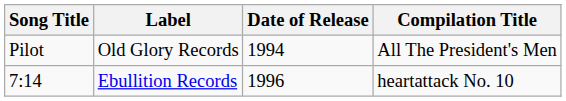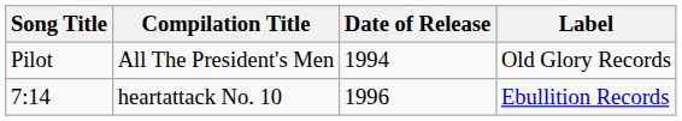 <table class="wikitable" style="font-size: 95%;">
 <tr>
 <th>Song Title</th>
+<th>Compilation Title</th>
+<th>Date of Release</th>
 <th>Label</th>
-<th>Date of Release</th>
-<th>Compilation Title</th>
 </tr>
 <tr>
 <td>Pilot</td>
+<td>All The President's Men</td>
+<td>1994</td>
 <td>Old Glory Records</td>
-<td>1994</td>
-<td>All The President's Men</td>
 </tr>
 <tr>
 <td>7:14</td>
+<td>heartattack No. 10</td>
+<td>1996</td>
 <td><a href='#'>Ebullition Records</a></td>
-<td>1996</td>
-<td>heartattack No. 10</td>
 </tr>
 </table>
